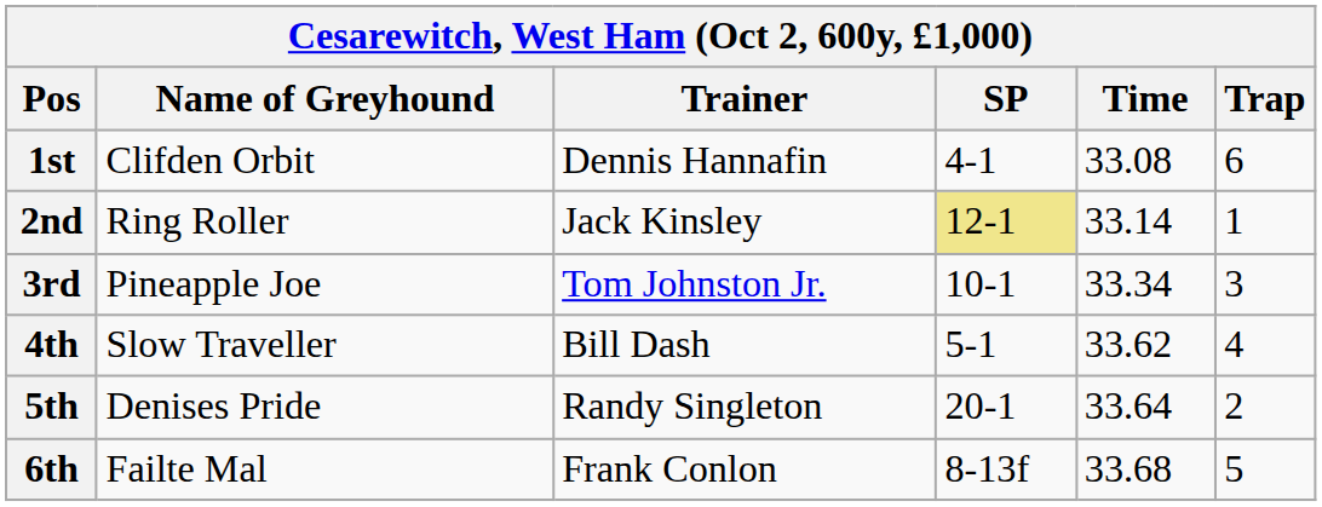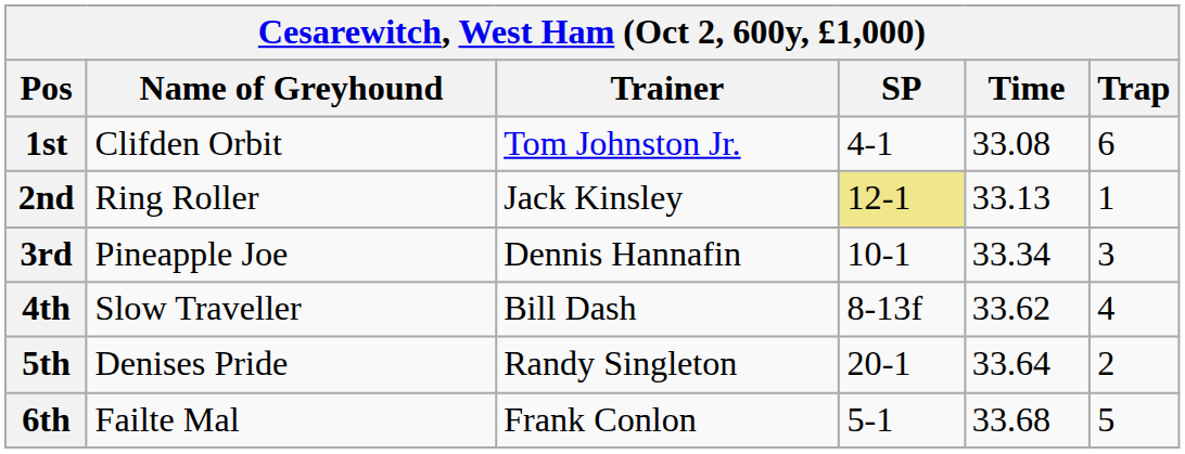 <table class="wikitable">
 <tr>
 <th colspan="6"><a href='#'>Cesarewitch</a>, <a href='#'>West Ham</a> (Oct 2, 600y, £1,000)</th>
 </tr>
 <tr>
 <th width=30>Pos</th>
 <th width=180>Name of Greyhound</th>
 <th width=150>Trainer</th>
 <th width=50>SP</th>
 <th width=50>Time</th>
 <th width=30>Trap</th>
 </tr>
 <tr>
 <th>1st</th>
 <td>Clifden Orbit </td>
-<td>Dennis Hannafin</td>
+<td><a href='#'>Tom Johnston Jr.</a></td>
 <td>4-1</td>
 <td>33.08</td>
 <td>6</td>
 </tr>
 <tr>
 <th>2nd</th>
 <td>Ring Roller</td>
 <td>Jack Kinsley</td>
 <td style="background: khaki;">12-1</td>
-<td>33.14</td>
+<td>33.13</td>
 <td>1</td>
 </tr>
 <tr>
 <th>3rd</th>
 <td>Pineapple Joe</td>
-<td><a href='#'>Tom Johnston Jr.</a></td>
+<td>Dennis Hannafin</td>
 <td>10-1</td>
 <td>33.34</td>
 <td>3</td>
 </tr>
 <tr>
 <th>4th</th>
 <td>Slow Traveller</td>
 <td>Bill Dash</td>
-<td>5-1</td>
+<td>8-13f</td>
 <td>33.62</td>
 <td>4</td>
 </tr>
 <tr>
 <th>5th</th>
 <td>Denises Pride</td>
 <td>Randy Singleton</td>
 <td>20-1</td>
 <td>33.64</td>
 <td>2</td>
 </tr>
 <tr>
 <th>6th</th>
 <td>Failte Mal</td>
 <td>Frank Conlon</td>
-<td>8-13f</td>
+<td>5-1</td>
 <td>33.68</td>
 <td>5</td>
 </tr>
 </table>
